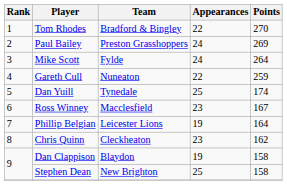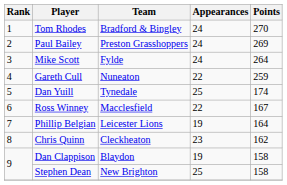 <table class="wikitable">
 <tr>
 <th>Rank</th>
 <th>Player</th>
 <th>Team</th>
 <th>Appearances</th>
 <th>Points</th>
 </tr>
 <tr>
 <td>1</td>
 <td> <a href='#'>Tom Rhodes</a></td>
 <td><a href='#'>Bradford & Bingley</a></td>
-<td>22</td>
+<td>24</td>
 <td>270</td>
 </tr>
 <tr>
 <td>2</td>
 <td> <a href='#'>Paul Bailey</a></td>
 <td><a href='#'>Preston Grasshoppers</a></td>
 <td>24</td>
 <td>269</td>
 </tr>
 <tr>
 <td>3</td>
 <td> <a href='#'>Mike Scott</a></td>
 <td><a href='#'>Fylde</a></td>
 <td>24</td>
 <td>264</td>
 </tr>
 <tr>
 <td>4</td>
 <td> <a href='#'>Gareth Cull</a></td>
 <td><a href='#'>Nuneaton</a></td>
 <td>22</td>
 <td>259</td>
 </tr>
 <tr>
 <td>5</td>
 <td> <a href='#'>Dan Yuill</a></td>
 <td><a href='#'>Tynedale</a></td>
 <td>25</td>
 <td>174</td>
 </tr>
 <tr>
 <td>6</td>
 <td> <a href='#'>Ross Winney</a></td>
 <td><a href='#'>Macclesfield</a></td>
-<td>23</td>
+<td>22</td>
 <td>167</td>
 </tr>
 <tr>
 <td>7</td>
 <td> <a href='#'>Phillip Belgian</a></td>
 <td><a href='#'>Leicester Lions</a></td>
 <td>19</td>
 <td>164</td>
 </tr>
 <tr>
 <td>8</td>
 <td> <a href='#'>Chris Quinn</a></td>
 <td><a href='#'>Cleckheaton</a></td>
 <td>23</td>
 <td>162</td>
 </tr>
 <tr>
 <td rowspan=2>9</td>
 <td> <a href='#'>Dan Clappison</a></td>
 <td><a href='#'>Blaydon</a></td>
 <td>19</td>
 <td>158</td>
 </tr>
 <tr>
 <td> <a href='#'>Stephen Dean</a></td>
 <td><a href='#'>New Brighton</a></td>
 <td>25</td>
 <td>158</td>
 </tr>
 <tr>
 </tr>
 </table>
